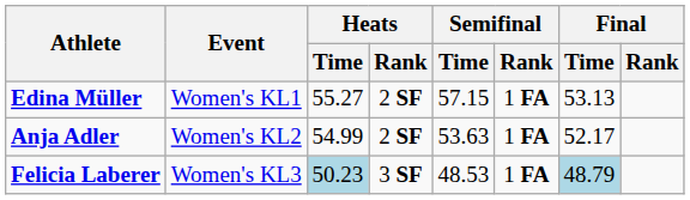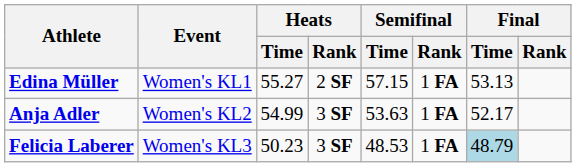 <table class="wikitable" style="font-size:90%">
 <tr>
 <th rowspan="2">Athlete</th>
 <th rowspan="2">Event</th>
 <th colspan="2">Heats</th>
 <th colspan="2">Semifinal</th>
 <th colspan="2">Final</th>
 </tr>
 <tr>
 <th>Time</th>
 <th>Rank</th>
 <th>Time</th>
 <th>Rank</th>
 <th>Time</th>
 <th>Rank</th>
 </tr>
 <tr align=center>
 <td align=left><strong><a href='#'>Edina Müller</a></strong></td>
 <td align=left><a href='#'>Women's KL1</a></td>
 <td>55.27</td>
 <td>2 <strong>SF</strong></td>
 <td>57.15</td>
 <td>1 <strong>FA</strong></td>
 <td>53.13</td>
 <td></td>
 </tr>
 <tr align=center>
 <td align=left><strong><a href='#'>Anja Adler</a></strong></td>
 <td align=left><a href='#'>Women's KL2</a></td>
 <td>54.99</td>
-<td>2 <strong>SF</strong></td>
+<td>3 <strong>SF</strong></td>
 <td>53.63</td>
 <td>1 <strong>FA</strong></td>
 <td>52.17</td>
 <td></td>
 </tr>
 <tr align=center>
 <td align=left><strong><a href='#'>Felicia Laberer</a></strong></td>
 <td align=left><a href='#'>Women's KL3</a></td>
-<td style="background: lightblue;">50.23</td>
+<td>50.23</td>
 <td>3 <strong>SF</strong></td>
 <td>48.53</td>
 <td>1 <strong>FA</strong></td>
 <td style="background: lightblue;">48.79</td>
 <td></td>
 </tr>
 </table>
